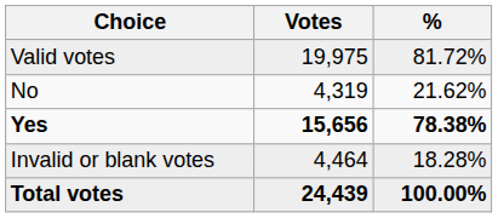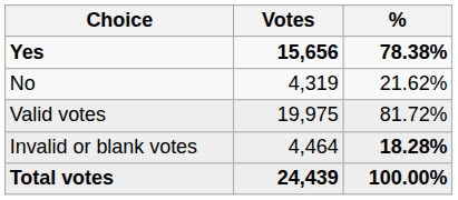 <table class="wikitable">
 <tr>
 <th style=width:11em>Choice</th>
 <th style=width:5em>Votes</th>
 <th style=width:5em>%</th>
 </tr>
-<tr style="background-color:#eeeeee" |>
-<td>Valid votes</td>
-<td style="text-align: right;">19,975</td>
-<td style="text-align: right;">81.72%</td>
+<tr>
+<td> <strong>Yes</strong></td>
+<td style="text-align: right;"><strong>15,656</strong></td>
+<td style="text-align: right;"><strong>78.38%</strong></td>
 </tr>
 <tr>
 <td> No</td>
 <td style="text-align: right;">4,319</td>
 <td style="text-align: right;">21.62%</td>
 </tr>
-<tr>
-<td> <strong>Yes</strong></td>
-<td style="text-align: right;"><strong>15,656</strong></td>
-<td style="text-align: right;"><strong>78.38%</strong></td>
+<tr style="background-color:#eeeeee" |>
+<td>Valid votes</td>
+<td style="text-align: right;">19,975</td>
+<td style="text-align: right;">81.72%</td>
 </tr>
 <tr style="background-color:#eeeeee" |>
 <td>Invalid or blank votes</td>
 <td style="text-align: right;">4,464</td>
-<td style="text-align: right;">18.28%</td>
+<td style="text-align: right;"><strong>18.28%</strong></td>
 </tr>
 <tr style="background-color:#eeeeee" |>
 <td><strong>Total votes </strong></td>
 <td style="text-align: right;"><strong>24,439</strong></td>
 <td style="text-align: right;"><strong>100.00%</strong></td>
 </tr>
 </table>
